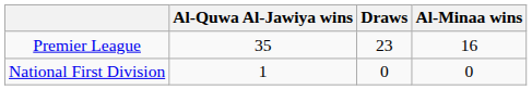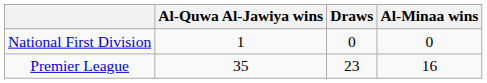 <table class="wikitable" style="text-align: center;">
 <tr>
 <th></th>
 <th>Al-Quwa Al-Jawiya wins</th>
 <th>Draws</th>
 <th>Al-Minaa wins</th>
 </tr>
 <tr>
+<td><a href='#'>National First Division</a></td>
+<td>1</td>
+<td>0</td>
+<td>0</td>
+</tr>
+<tr>
 <td><a href='#'>Premier League</a></td>
 <td>35</td>
 <td>23</td>
 <td>16</td>
 </tr>
-<tr>
-<td><a href='#'>National First Division</a></td>
-<td>1</td>
-<td>0</td>
-<td>0</td>
-</tr>
 </table>
